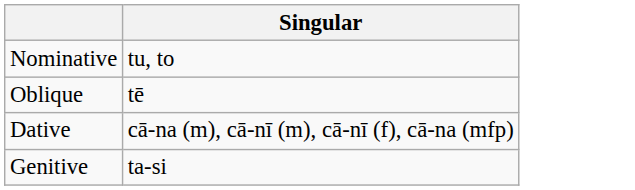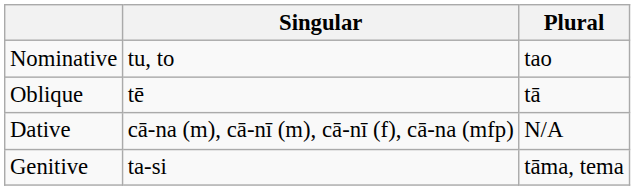 <table class="wikitable">
 <tr>
 <th></th>
 <th>Singular</th>
+<th>Plural</th>
 </tr>
 <tr>
 <td>Nominative</td>
 <td>tu, to</td>
+<td>tao</td>
 </tr>
 <tr>
 <td>Oblique</td>
 <td>tē</td>
+<td>tā</td>
 </tr>
 <tr>
 <td>Dative</td>
 <td>cā-na (m), cā-nī (m), cā-nī (f), cā-na (mfp)</td>
+<td>N/A</td>
 </tr>
 <tr>
 <td>Genitive</td>
 <td>ta-si</td>
+<td>tāma, tema</td>
 </tr>
 </table>
